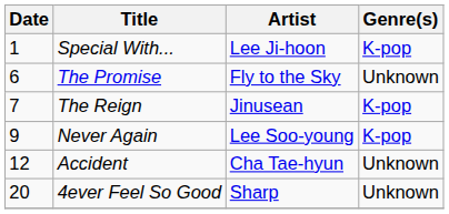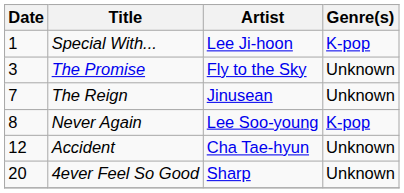 <table class="wikitable" style="text-align: left;">
 <tr>
 <th>Date</th>
 <th>Title</th>
 <th>Artist</th>
 <th>Genre(s)</th>
 </tr>
 <tr>
 <td>1</td>
 <td><em>Special With...</em></td>
 <td><a href='#'>Lee Ji-hoon</a></td>
 <td><a href='#'>K-pop</a></td>
 </tr>
 <tr>
-<td>6</td>
+<td>3</td>
 <td><em><a href='#'>The Promise</a></em></td>
 <td><a href='#'>Fly to the Sky</a></td>
 <td>Unknown</td>
 </tr>
 <tr>
 <td>7</td>
 <td><em>The Reign</em></td>
 <td><a href='#'>Jinusean</a></td>
-<td><a href='#'>K-pop</a></td>
+<td>Unknown</td>
 </tr>
 <tr>
-<td>9</td>
+<td>8</td>
 <td><em>Never Again</em></td>
 <td><a href='#'>Lee Soo-young</a></td>
 <td><a href='#'>K-pop</a></td>
 </tr>
 <tr>
 <td>12</td>
 <td><em>Accident</em></td>
 <td><a href='#'>Cha Tae-hyun</a></td>
 <td>Unknown</td>
 </tr>
 <tr>
 <td>20</td>
 <td><em>4ever Feel So Good</em></td>
 <td><a href='#'>Sharp</a></td>
 <td>Unknown</td>
 </tr>
 <tr>
 </tr>
 </table>
